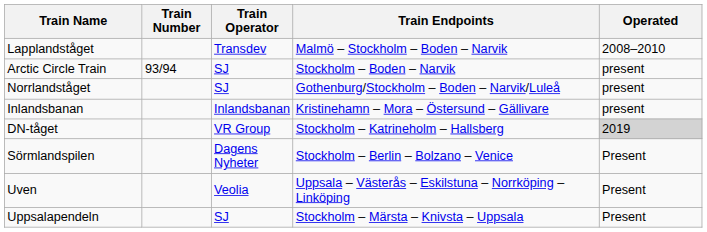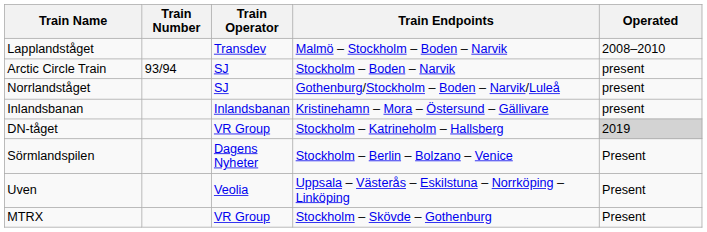 <table class="wikitable" width=100%>
 <tr>
 <th width=20%>Train Name</th>
 <th width=10%>Train Number</th>
 <th width=10%>Train Operator</th>
 <th width=45%>Train Endpoints</th>
 <th width=15%>Operated</th>
 </tr>
 <tr>
 <td>Lapplandståget</td>
 <td></td>
 <td><a href='#'>Transdev</a></td>
 <td><a href='#'>Malmö</a> – <a href='#'>Stockholm</a> – <a href='#'>Boden</a> – <a href='#'>Narvik</a></td>
 <td>2008–2010</td>
 </tr>
 <tr>
 <td>Arctic Circle Train</td>
 <td>93/94</td>
 <td><a href='#'>SJ</a></td>
 <td><a href='#'>Stockholm</a> – <a href='#'>Boden</a> – <a href='#'>Narvik</a></td>
 <td>present</td>
 </tr>
 <tr>
 <td>Norrlandståget</td>
 <td></td>
 <td><a href='#'>SJ</a></td>
 <td><a href='#'>Gothenburg</a>/<a href='#'>Stockholm</a> – <a href='#'>Boden</a> – <a href='#'>Narvik</a>/<a href='#'>Luleå</a></td>
 <td>present</td>
 </tr>
 <tr>
 <td>Inlandsbanan</td>
 <td></td>
 <td><a href='#'>Inlandsbanan</a></td>
 <td><a href='#'>Kristinehamn</a> – <a href='#'>Mora</a> – <a href='#'>Östersund</a> – <a href='#'>Gällivare</a></td>
 <td>present</td>
 </tr>
 <tr>
 <td>DN-tåget</td>
 <td></td>
 <td><a href='#'>VR Group</a></td>
 <td><a href='#'>Stockholm</a> – <a href='#'>Katrineholm</a> – <a href='#'>Hallsberg</a></td>
 <td style="background: lightgrey;">2019</td>
 </tr>
 <tr>
 <td>Sörmlandspilen</td>
 <td></td>
 <td><a href='#'>Dagens Nyheter</a></td>
 <td><a href='#'>Stockholm</a> – <a href='#'>Berlin</a> – <a href='#'>Bolzano</a> – <a href='#'>Venice</a></td>
 <td>Present</td>
 </tr>
 <tr>
 <td>Uven</td>
 <td></td>
 <td><a href='#'>Veolia</a></td>
 <td><a href='#'>Uppsala</a> – <a href='#'>Västerås</a> – <a href='#'>Eskilstuna</a> – <a href='#'>Norrköping</a> – <a href='#'>Linköping</a></td>
 <td>Present</td>
 </tr>
 <tr>
-<td>Uppsalapendeln</td>
+<td>MTRX</td>
 <td></td>
-<td><a href='#'>SJ</a></td>
-<td><a href='#'>Stockholm</a> – <a href='#'>Märsta</a> – <a href='#'>Knivsta</a> – <a href='#'>Uppsala</a></td>
+<td><a href='#'>VR Group</a></td>
+<td><a href='#'>Stockholm</a> – <a href='#'>Skövde</a> – <a href='#'>Gothenburg</a></td>
 <td>Present</td>
 </tr>
 </table>
